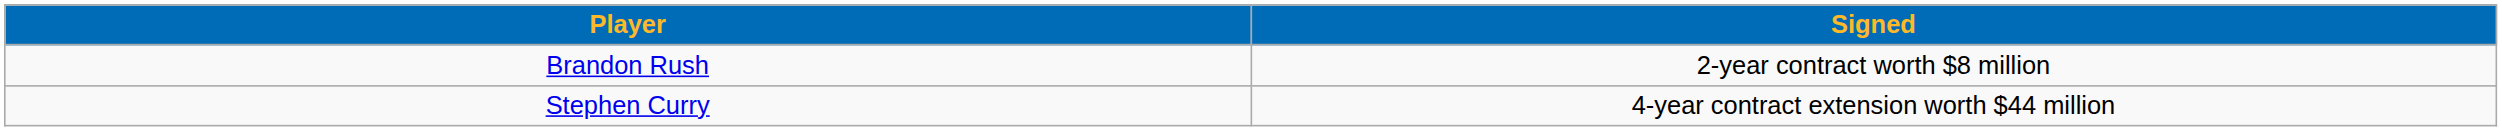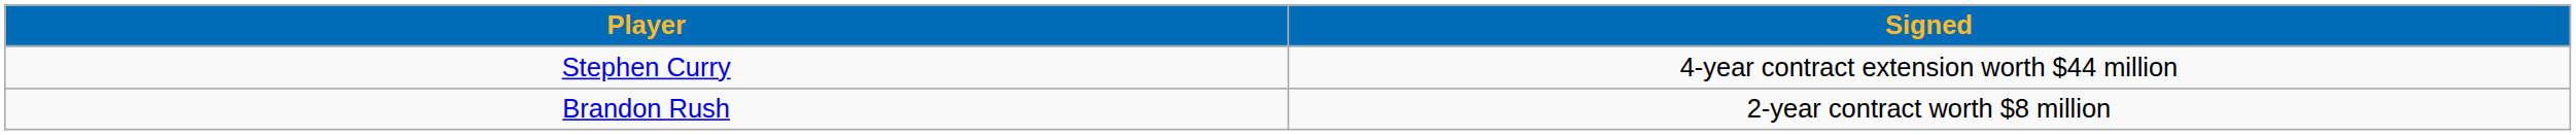 <table class="wikitable sortable sortable">
 <tr>
 <th style="background:#006bb6; color:#fdb927" width="10%">Player</th>
 <th style="background:#006bb6; color:#fdb927" width="10%">Signed</th>
 </tr>
 <tr style="text-align: center">
+<td><a href='#'>Stephen Curry</a></td>
+<td>4-year contract extension worth $44 million</td>
+</tr>
+<tr style="text-align: center">
 <td><a href='#'>Brandon Rush</a></td>
 <td>2-year contract worth $8 million</td>
 </tr>
-<tr style="text-align: center">
-<td><a href='#'>Stephen Curry</a></td>
-<td>4-year contract extension worth $44 million</td>
-</tr>
 </table>
